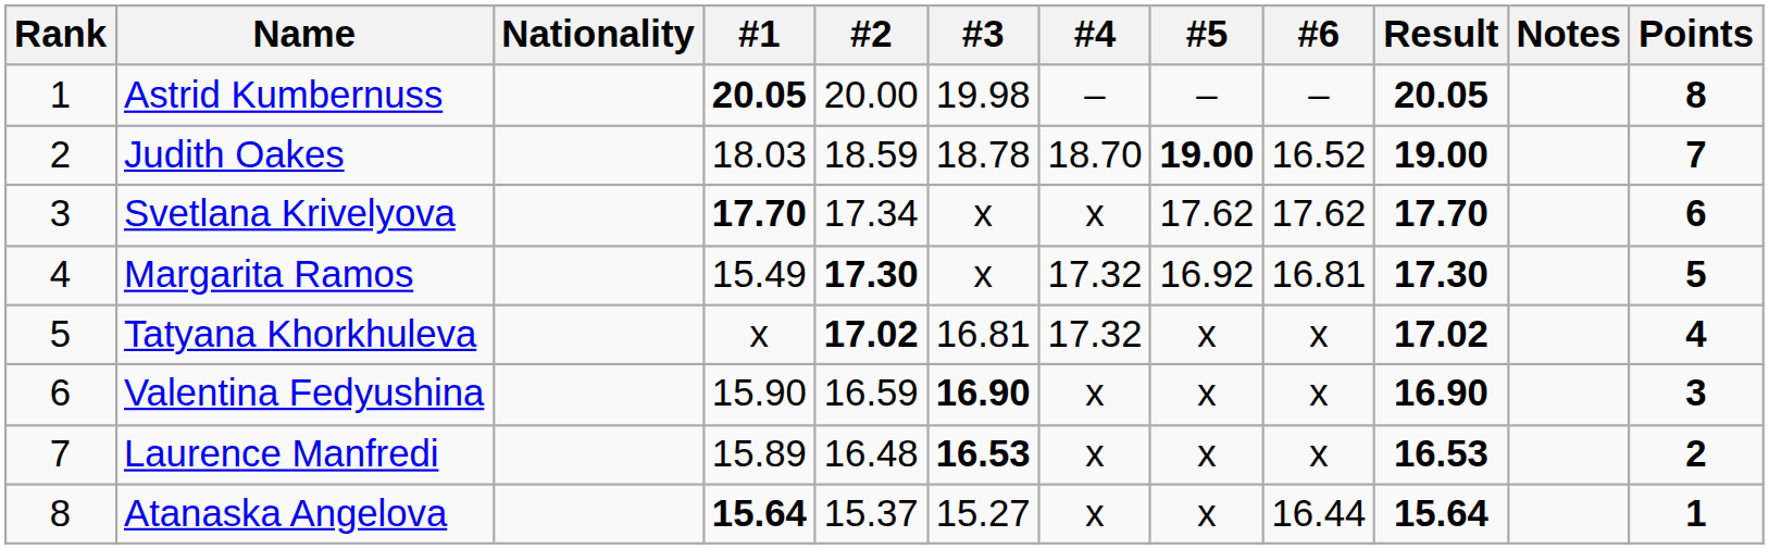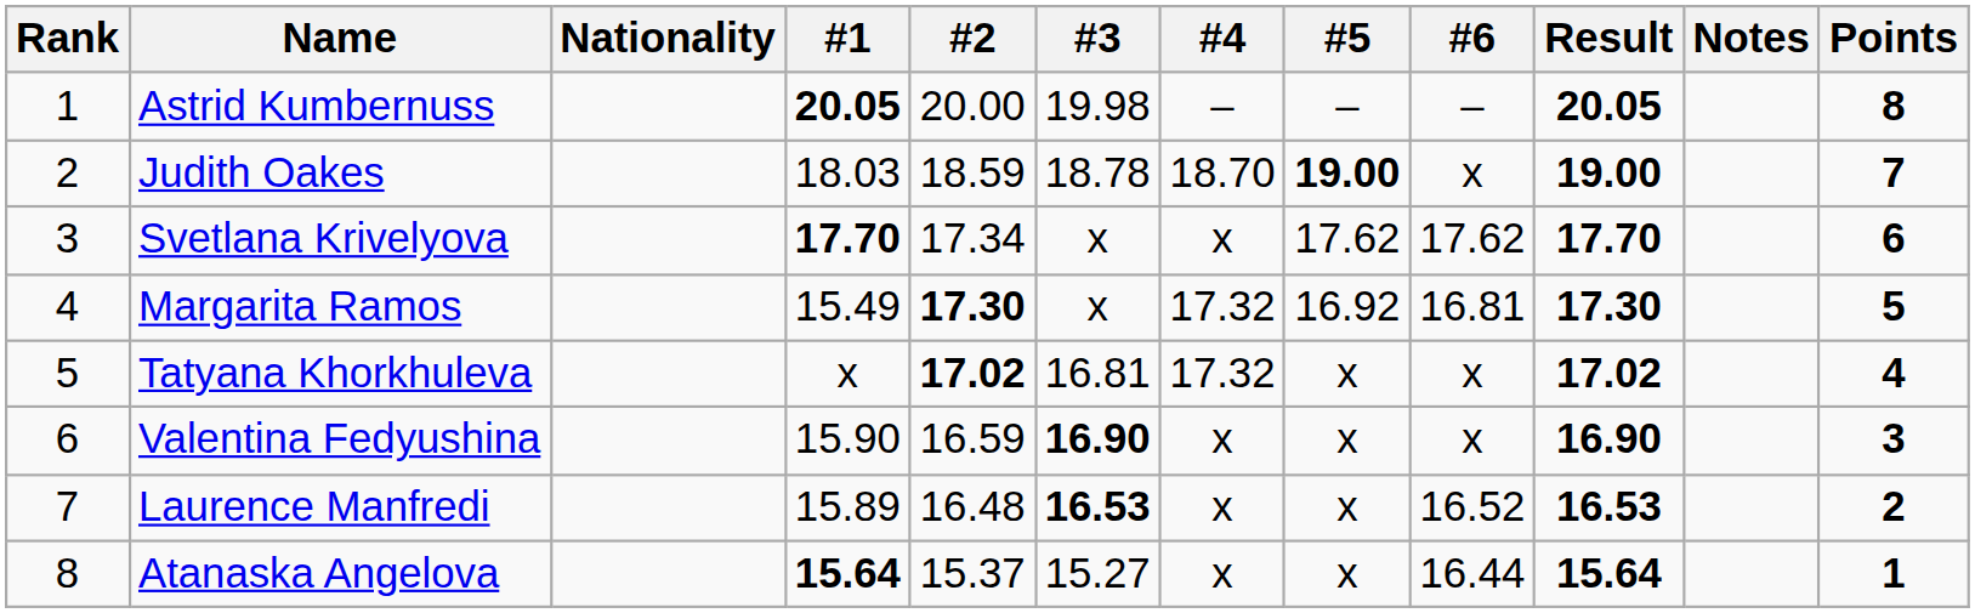 <table class="wikitable sortable" style="text-align:center">
 <tr>
 <th>Rank</th>
 <th>Name</th>
 <th>Nationality</th>
 <th>#1</th>
 <th>#2</th>
 <th>#3</th>
 <th>#4</th>
 <th>#5</th>
 <th>#6</th>
 <th>Result</th>
 <th>Notes</th>
 <th>Points</th>
 </tr>
 <tr>
 <td>1</td>
 <td align=left><a href='#'>Astrid Kumbernuss</a></td>
 <td align=left></td>
 <td><strong>20.05</strong></td>
 <td>20.00</td>
 <td>19.98</td>
 <td>–</td>
 <td>–</td>
 <td>–</td>
 <td><strong>20.05</strong></td>
 <td></td>
 <td><strong>8</strong></td>
 </tr>
 <tr>
 <td>2</td>
 <td align=left><a href='#'>Judith Oakes</a></td>
 <td align=left></td>
 <td>18.03</td>
 <td>18.59</td>
 <td>18.78</td>
 <td>18.70</td>
 <td><strong>19.00</strong></td>
-<td>16.52</td>
+<td>x</td>
 <td><strong>19.00</strong></td>
 <td></td>
 <td><strong>7</strong></td>
 </tr>
 <tr>
 <td>3</td>
 <td align=left><a href='#'>Svetlana Krivelyova</a></td>
 <td align=left></td>
 <td><strong>17.70</strong></td>
 <td>17.34</td>
 <td>x</td>
 <td>x</td>
 <td>17.62</td>
 <td>17.62</td>
 <td><strong>17.70</strong></td>
 <td></td>
 <td><strong>6</strong></td>
 </tr>
 <tr>
 <td>4</td>
 <td align=left><a href='#'>Margarita Ramos</a></td>
 <td align=left></td>
 <td>15.49</td>
 <td><strong>17.30</strong></td>
 <td>x</td>
 <td>17.32</td>
 <td>16.92</td>
 <td>16.81</td>
 <td><strong>17.30</strong></td>
 <td></td>
 <td><strong>5</strong></td>
 </tr>
 <tr>
 <td>5</td>
 <td align=left><a href='#'>Tatyana Khorkhuleva</a></td>
 <td align=left></td>
 <td>x</td>
 <td><strong>17.02</strong></td>
 <td>16.81</td>
 <td>17.32</td>
 <td>x</td>
 <td>x</td>
 <td><strong>17.02</strong></td>
 <td></td>
 <td><strong>4</strong></td>
 </tr>
 <tr>
 <td>6</td>
 <td align=left><a href='#'>Valentina Fedyushina</a></td>
 <td align=left></td>
 <td>15.90</td>
 <td>16.59</td>
 <td><strong>16.90</strong></td>
 <td>x</td>
 <td>x</td>
 <td>x</td>
 <td><strong>16.90</strong></td>
 <td></td>
 <td><strong>3</strong></td>
 </tr>
 <tr>
 <td>7</td>
 <td align=left><a href='#'>Laurence Manfredi</a></td>
 <td align=left></td>
 <td>15.89</td>
 <td>16.48</td>
 <td><strong>16.53</strong></td>
 <td>x</td>
 <td>x</td>
-<td>x</td>
+<td>16.52</td>
 <td><strong>16.53</strong></td>
 <td></td>
 <td><strong>2</strong></td>
 </tr>
 <tr>
 <td>8</td>
 <td align=left><a href='#'>Atanaska Angelova</a></td>
 <td align=left></td>
 <td><strong>15.64</strong></td>
 <td>15.37</td>
 <td>15.27</td>
 <td>x</td>
 <td>x</td>
 <td>16.44</td>
 <td><strong>15.64</strong></td>
 <td></td>
 <td><strong>1</strong></td>
 </tr>
 </table>
